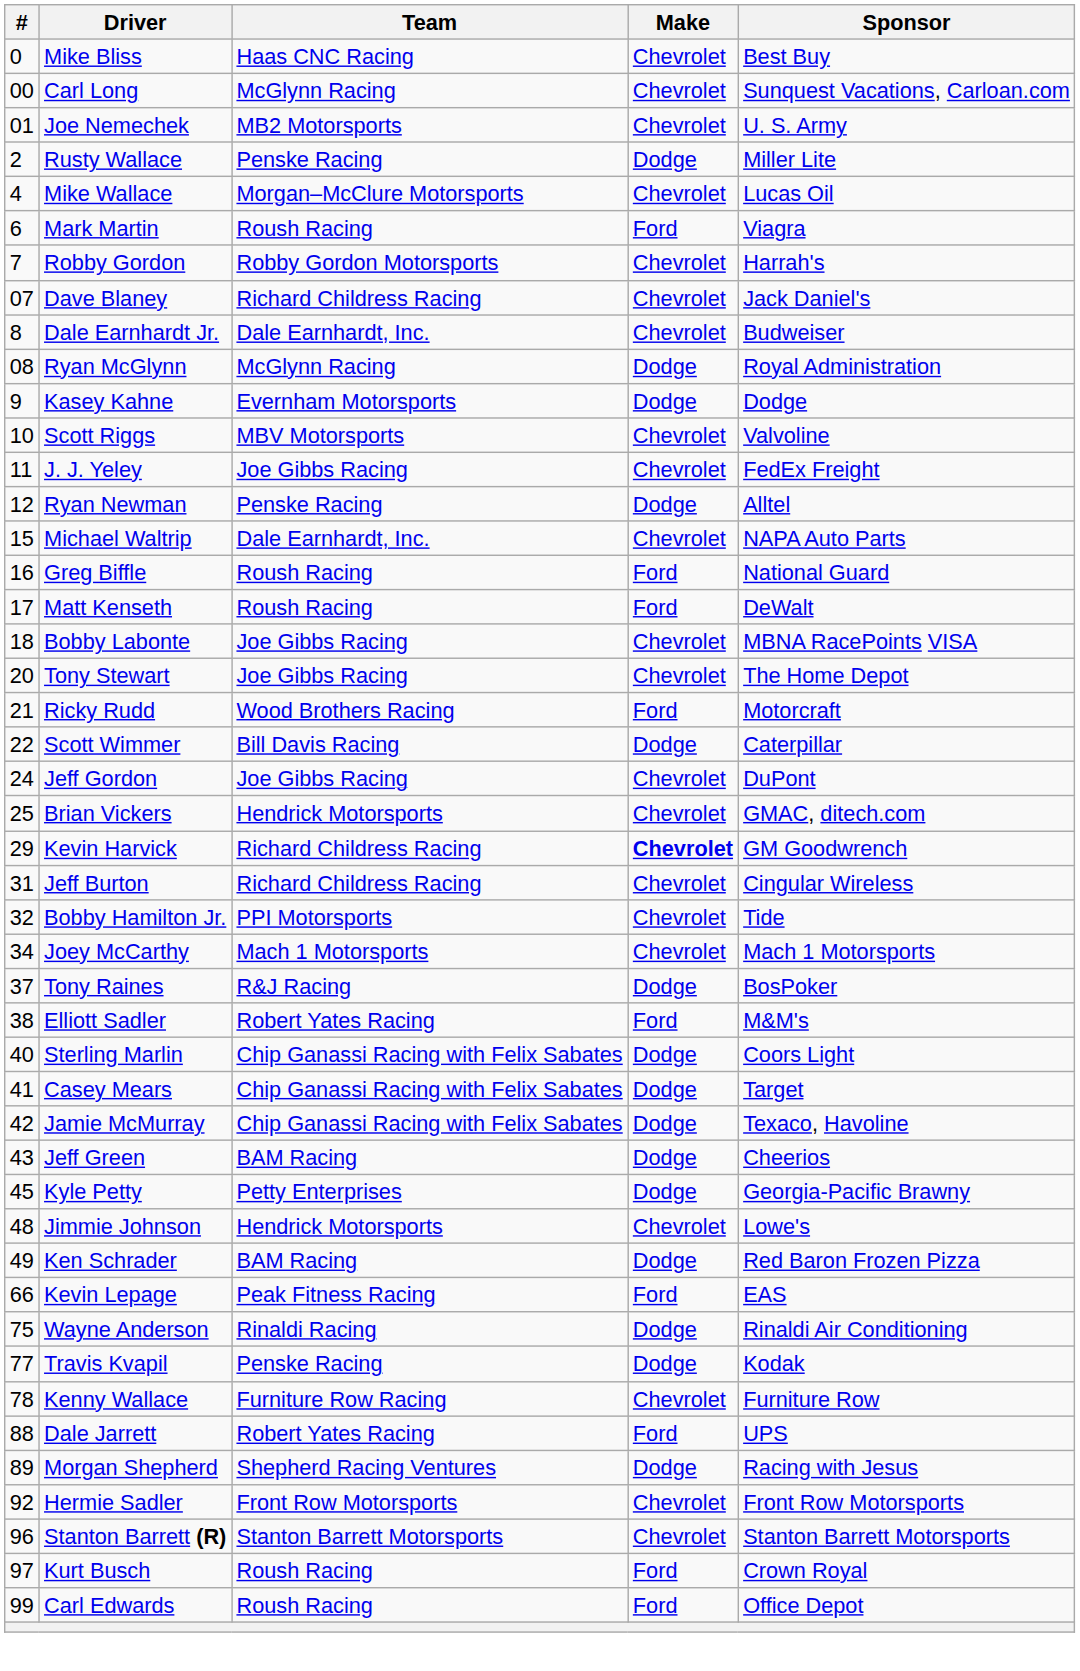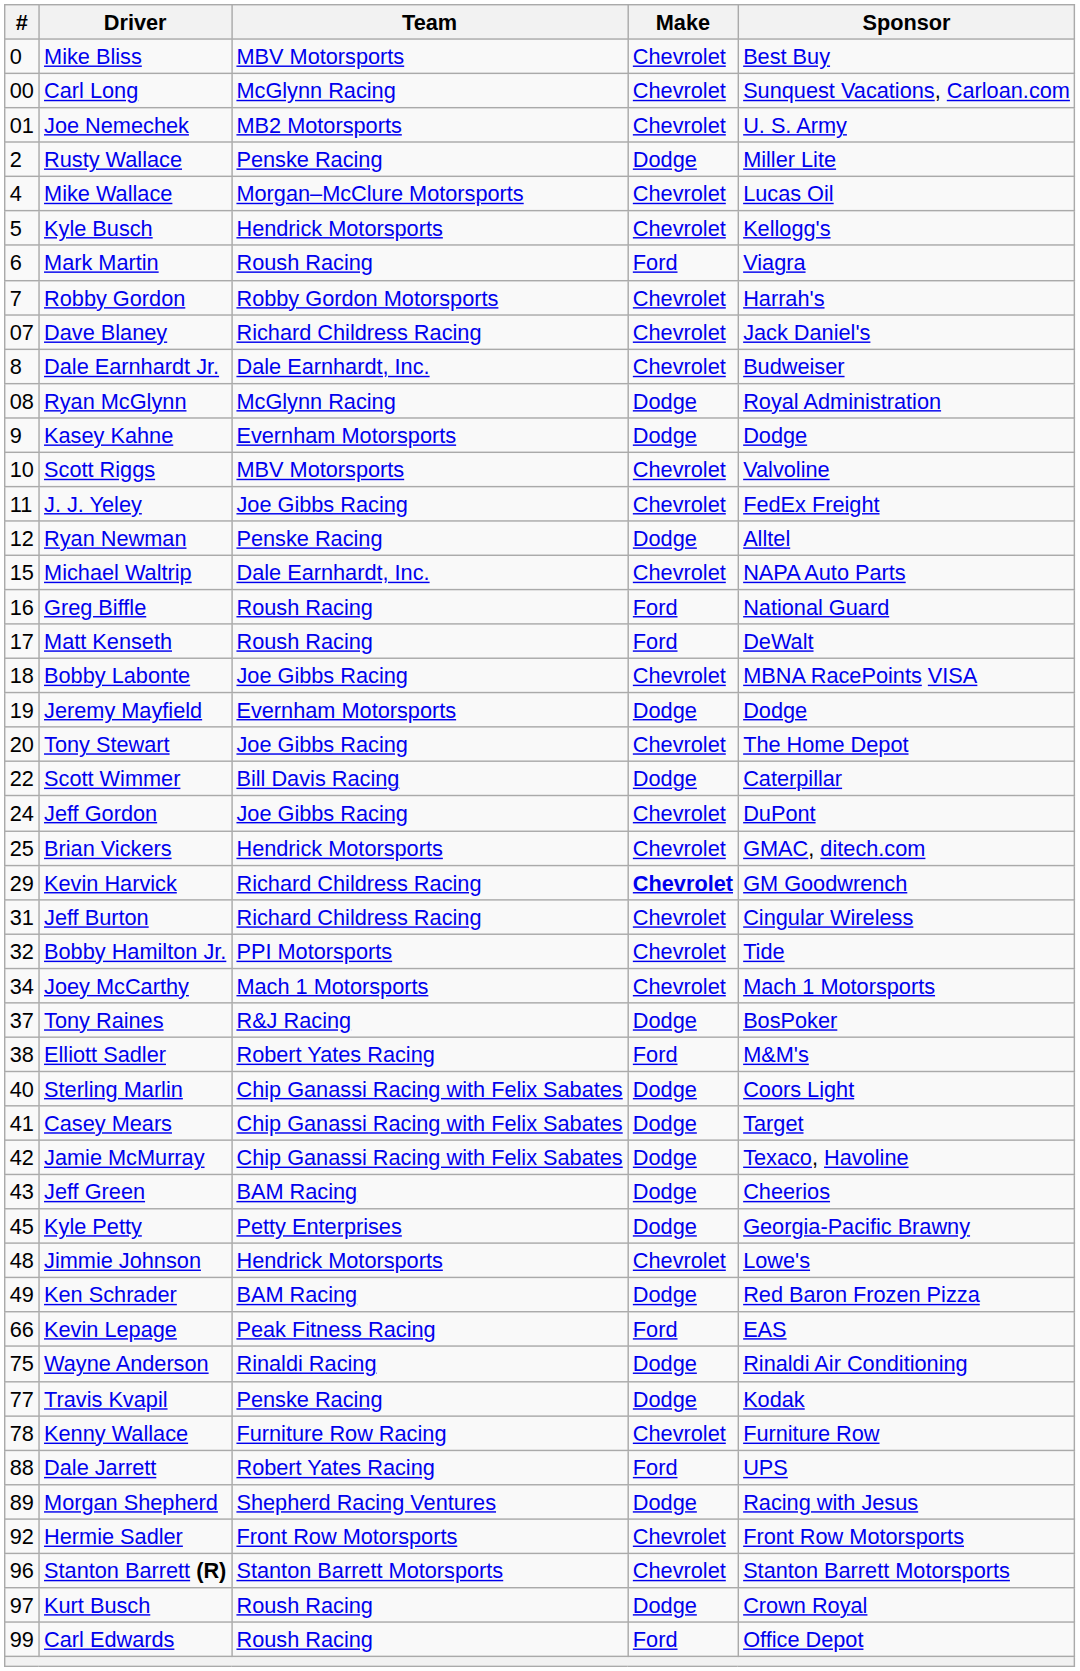 <table class="wikitable" style="font-size:95%">
 <tr>
 <th>#</th>
 <th>Driver</th>
 <th>Team</th>
 <th>Make</th>
 <th>Sponsor</th>
 </tr>
 <tr>
 <td>0</td>
 <td><a href='#'>Mike Bliss</a></td>
-<td><a href='#'>Haas CNC Racing</a></td>
+<td><a href='#'>MBV Motorsports</a></td>
 <td><a href='#'>Chevrolet</a></td>
 <td><a href='#'>Best Buy</a></td>
 </tr>
 <tr>
 <td>00</td>
 <td><a href='#'>Carl Long</a></td>
 <td><a href='#'>McGlynn Racing</a></td>
 <td><a href='#'>Chevrolet</a></td>
 <td><a href='#'>Sunquest Vacations</a>, <a href='#'>Carloan.com</a></td>
 </tr>
 <tr>
 <td>01</td>
 <td><a href='#'>Joe Nemechek</a></td>
 <td><a href='#'>MB2 Motorsports</a></td>
 <td><a href='#'>Chevrolet</a></td>
 <td><a href='#'>U. S. Army</a></td>
 </tr>
 <tr>
 <td>2</td>
 <td><a href='#'>Rusty Wallace</a></td>
 <td><a href='#'>Penske Racing</a></td>
 <td><a href='#'>Dodge</a></td>
 <td><a href='#'>Miller Lite</a></td>
 </tr>
 <tr>
 <td>4</td>
 <td><a href='#'>Mike Wallace</a></td>
 <td><a href='#'>Morgan–McClure Motorsports</a></td>
 <td><a href='#'>Chevrolet</a></td>
 <td><a href='#'>Lucas Oil</a></td>
+</tr>
+<tr>
+<td>5</td>
+<td><a href='#'>Kyle Busch</a></td>
+<td><a href='#'>Hendrick Motorsports</a></td>
+<td><a href='#'>Chevrolet</a></td>
+<td><a href='#'>Kellogg's</a></td>
 </tr>
 <tr>
 <td>6</td>
 <td><a href='#'>Mark Martin</a></td>
 <td><a href='#'>Roush Racing</a></td>
 <td><a href='#'>Ford</a></td>
 <td><a href='#'>Viagra</a></td>
 </tr>
 <tr>
 <td>7</td>
 <td><a href='#'>Robby Gordon</a></td>
 <td><a href='#'>Robby Gordon Motorsports</a></td>
 <td><a href='#'>Chevrolet</a></td>
 <td><a href='#'>Harrah's</a></td>
 </tr>
 <tr>
 <td>07</td>
 <td><a href='#'>Dave Blaney</a></td>
 <td><a href='#'>Richard Childress Racing</a></td>
 <td><a href='#'>Chevrolet</a></td>
 <td><a href='#'>Jack Daniel's</a></td>
 </tr>
 <tr>
 <td>8</td>
 <td><a href='#'>Dale Earnhardt Jr.</a></td>
 <td><a href='#'>Dale Earnhardt, Inc.</a></td>
 <td><a href='#'>Chevrolet</a></td>
 <td><a href='#'>Budweiser</a></td>
 </tr>
 <tr>
 <td>08</td>
 <td><a href='#'>Ryan McGlynn</a></td>
 <td><a href='#'>McGlynn Racing</a></td>
 <td><a href='#'>Dodge</a></td>
 <td><a href='#'>Royal Administration</a></td>
 </tr>
 <tr>
 <td>9</td>
 <td><a href='#'>Kasey Kahne</a></td>
 <td><a href='#'>Evernham Motorsports</a></td>
 <td><a href='#'>Dodge</a></td>
 <td><a href='#'>Dodge</a></td>
 </tr>
 <tr>
 <td>10</td>
 <td><a href='#'>Scott Riggs</a></td>
 <td><a href='#'>MBV Motorsports</a></td>
 <td><a href='#'>Chevrolet</a></td>
 <td><a href='#'>Valvoline</a></td>
 </tr>
 <tr>
 <td>11</td>
 <td><a href='#'>J. J. Yeley</a></td>
 <td><a href='#'>Joe Gibbs Racing</a></td>
 <td><a href='#'>Chevrolet</a></td>
 <td><a href='#'>FedEx Freight</a></td>
 </tr>
 <tr>
 <td>12</td>
 <td><a href='#'>Ryan Newman</a></td>
 <td><a href='#'>Penske Racing</a></td>
 <td><a href='#'>Dodge</a></td>
 <td><a href='#'>Alltel</a></td>
 </tr>
 <tr>
 <td>15</td>
 <td><a href='#'>Michael Waltrip</a></td>
 <td><a href='#'>Dale Earnhardt, Inc.</a></td>
 <td><a href='#'>Chevrolet</a></td>
 <td><a href='#'>NAPA Auto Parts</a></td>
 </tr>
 <tr>
 <td>16</td>
 <td><a href='#'>Greg Biffle</a></td>
 <td><a href='#'>Roush Racing</a></td>
 <td><a href='#'>Ford</a></td>
 <td><a href='#'>National Guard</a></td>
 </tr>
 <tr>
 <td>17</td>
 <td><a href='#'>Matt Kenseth</a></td>
 <td><a href='#'>Roush Racing</a></td>
 <td><a href='#'>Ford</a></td>
 <td><a href='#'>DeWalt</a></td>
 </tr>
 <tr>
 <td>18</td>
 <td><a href='#'>Bobby Labonte</a></td>
 <td><a href='#'>Joe Gibbs Racing</a></td>
 <td><a href='#'>Chevrolet</a></td>
 <td><a href='#'>MBNA RacePoints</a> <a href='#'>VISA</a></td>
 </tr>
 <tr>
+<td>19</td>
+<td><a href='#'>Jeremy Mayfield</a></td>
+<td><a href='#'>Evernham Motorsports</a></td>
+<td><a href='#'>Dodge</a></td>
+<td><a href='#'>Dodge</a></td>
+</tr>
+<tr>
 <td>20</td>
 <td><a href='#'>Tony Stewart</a></td>
 <td><a href='#'>Joe Gibbs Racing</a></td>
 <td><a href='#'>Chevrolet</a></td>
 <td><a href='#'>The Home Depot</a></td>
-</tr>
-<tr>
-<td>21</td>
-<td><a href='#'>Ricky Rudd</a></td>
-<td><a href='#'>Wood Brothers Racing</a></td>
-<td><a href='#'>Ford</a></td>
-<td><a href='#'>Motorcraft</a></td>
 </tr>
 <tr>
 <td>22</td>
 <td><a href='#'>Scott Wimmer</a></td>
 <td><a href='#'>Bill Davis Racing</a></td>
 <td><a href='#'>Dodge</a></td>
 <td><a href='#'>Caterpillar</a></td>
 </tr>
 <tr>
 <td>24</td>
 <td><a href='#'>Jeff Gordon</a></td>
 <td><a href='#'>Joe Gibbs Racing</a></td>
 <td><a href='#'>Chevrolet</a></td>
 <td><a href='#'>DuPont</a></td>
 </tr>
 <tr>
 <td>25</td>
 <td><a href='#'>Brian Vickers</a></td>
 <td><a href='#'>Hendrick Motorsports</a></td>
 <td><a href='#'>Chevrolet</a></td>
 <td><a href='#'>GMAC</a>, <a href='#'>ditech.com</a></td>
 </tr>
 <tr>
 <td>29</td>
 <td><a href='#'>Kevin Harvick</a></td>
 <td><a href='#'>Richard Childress Racing</a></td>
 <td><strong><a href='#'>Chevrolet</a></strong></td>
 <td><a href='#'>GM Goodwrench</a></td>
 </tr>
 <tr>
 <td>31</td>
 <td><a href='#'>Jeff Burton</a></td>
 <td><a href='#'>Richard Childress Racing</a></td>
 <td><a href='#'>Chevrolet</a></td>
 <td><a href='#'>Cingular Wireless</a></td>
 </tr>
 <tr>
 <td>32</td>
 <td><a href='#'>Bobby Hamilton Jr.</a></td>
 <td><a href='#'>PPI Motorsports</a></td>
 <td><a href='#'>Chevrolet</a></td>
 <td><a href='#'>Tide</a></td>
 </tr>
 <tr>
 <td>34</td>
 <td><a href='#'>Joey McCarthy</a></td>
 <td><a href='#'>Mach 1 Motorsports</a></td>
 <td><a href='#'>Chevrolet</a></td>
 <td><a href='#'>Mach 1 Motorsports</a></td>
 </tr>
 <tr>
 <td>37</td>
 <td><a href='#'>Tony Raines</a></td>
 <td><a href='#'>R&J Racing</a></td>
 <td><a href='#'>Dodge</a></td>
 <td><a href='#'>BosPoker</a></td>
 </tr>
 <tr>
 <td>38</td>
 <td><a href='#'>Elliott Sadler</a></td>
 <td><a href='#'>Robert Yates Racing</a></td>
 <td><a href='#'>Ford</a></td>
 <td><a href='#'>M&M's</a></td>
 </tr>
 <tr>
 <td>40</td>
 <td><a href='#'>Sterling Marlin</a></td>
 <td><a href='#'>Chip Ganassi Racing with Felix Sabates</a></td>
 <td><a href='#'>Dodge</a></td>
 <td><a href='#'>Coors Light</a></td>
 </tr>
 <tr>
 <td>41</td>
 <td><a href='#'>Casey Mears</a></td>
 <td><a href='#'>Chip Ganassi Racing with Felix Sabates</a></td>
 <td><a href='#'>Dodge</a></td>
 <td><a href='#'>Target</a></td>
 </tr>
 <tr>
 <td>42</td>
 <td><a href='#'>Jamie McMurray</a></td>
 <td><a href='#'>Chip Ganassi Racing with Felix Sabates</a></td>
 <td><a href='#'>Dodge</a></td>
 <td><a href='#'>Texaco</a>, <a href='#'>Havoline</a></td>
 </tr>
 <tr>
 <td>43</td>
 <td><a href='#'>Jeff Green</a></td>
 <td><a href='#'>BAM Racing</a></td>
 <td><a href='#'>Dodge</a></td>
 <td><a href='#'>Cheerios</a></td>
 </tr>
 <tr>
 <td>45</td>
 <td><a href='#'>Kyle Petty</a></td>
 <td><a href='#'>Petty Enterprises</a></td>
 <td><a href='#'>Dodge</a></td>
 <td><a href='#'>Georgia-Pacific Brawny</a></td>
 </tr>
 <tr>
 <td>48</td>
 <td><a href='#'>Jimmie Johnson</a></td>
 <td><a href='#'>Hendrick Motorsports</a></td>
 <td><a href='#'>Chevrolet</a></td>
 <td><a href='#'>Lowe's</a></td>
 </tr>
 <tr>
 <td>49</td>
 <td><a href='#'>Ken Schrader</a></td>
 <td><a href='#'>BAM Racing</a></td>
 <td><a href='#'>Dodge</a></td>
 <td><a href='#'>Red Baron Frozen Pizza</a></td>
 </tr>
 <tr>
 <td>66</td>
 <td><a href='#'>Kevin Lepage</a></td>
 <td><a href='#'>Peak Fitness Racing</a></td>
 <td><a href='#'>Ford</a></td>
 <td><a href='#'>EAS</a></td>
 </tr>
 <tr>
 <td>75</td>
 <td><a href='#'>Wayne Anderson</a></td>
 <td><a href='#'>Rinaldi Racing</a></td>
 <td><a href='#'>Dodge</a></td>
 <td><a href='#'>Rinaldi Air Conditioning</a></td>
 </tr>
 <tr>
 <td>77</td>
 <td><a href='#'>Travis Kvapil</a></td>
 <td><a href='#'>Penske Racing</a></td>
 <td><a href='#'>Dodge</a></td>
 <td><a href='#'>Kodak</a></td>
 </tr>
 <tr>
 <td>78</td>
 <td><a href='#'>Kenny Wallace</a></td>
 <td><a href='#'>Furniture Row Racing</a></td>
 <td><a href='#'>Chevrolet</a></td>
 <td><a href='#'>Furniture Row</a></td>
 </tr>
 <tr>
 <td>88</td>
 <td><a href='#'>Dale Jarrett</a></td>
 <td><a href='#'>Robert Yates Racing</a></td>
 <td><a href='#'>Ford</a></td>
 <td><a href='#'>UPS</a></td>
 </tr>
 <tr>
 <td>89</td>
 <td><a href='#'>Morgan Shepherd</a></td>
 <td><a href='#'>Shepherd Racing Ventures</a></td>
 <td><a href='#'>Dodge</a></td>
 <td><a href='#'>Racing with Jesus</a></td>
 </tr>
 <tr>
 <td>92</td>
 <td><a href='#'>Hermie Sadler</a></td>
 <td><a href='#'>Front Row Motorsports</a></td>
 <td><a href='#'>Chevrolet</a></td>
 <td><a href='#'>Front Row Motorsports</a></td>
 </tr>
 <tr>
 <td>96</td>
 <td><a href='#'>Stanton Barrett</a> <strong>(R)</strong></td>
 <td><a href='#'>Stanton Barrett Motorsports</a></td>
 <td><a href='#'>Chevrolet</a></td>
 <td><a href='#'>Stanton Barrett Motorsports</a></td>
 </tr>
 <tr>
 <td>97</td>
 <td><a href='#'>Kurt Busch</a></td>
 <td><a href='#'>Roush Racing</a></td>
-<td><a href='#'>Ford</a></td>
+<td><a href='#'>Dodge</a></td>
 <td><a href='#'>Crown Royal</a></td>
 </tr>
 <tr>
 <td>99</td>
 <td><a href='#'>Carl Edwards</a></td>
 <td><a href='#'>Roush Racing</a></td>
 <td><a href='#'>Ford</a></td>
 <td><a href='#'>Office Depot</a></td>
 </tr>
 <tr>
 <th colspan="5"></th>
 </tr>
 </table>
